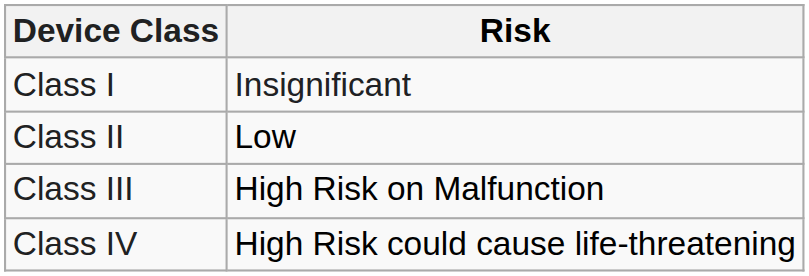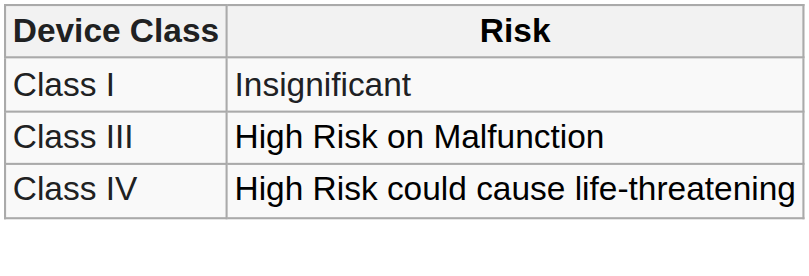 <table class="wikitable">
 <tr style="font-weight:bold; vertical-align:bottom;">
 <th style="color:#202122;">Device   Class</th>
 <th>Risk</th>
 </tr>
 <tr style="color:#202122;">
 <td style="vertical-align:middle;">Class I</td>
 <td style="color:#202124;">Insignificant</td>
 </tr>
 <tr style="vertical-align:middle;">
-<td style="color:#202122;">Class II</td>
-<td style="vertical-align:bottom;">Low</td>
-</tr>
-<tr style="vertical-align:middle;">
 <td style="color:#202122;">Class III</td>
 <td style="vertical-align:bottom;">High Risk on Malfunction</td>
 </tr>
 <tr style="vertical-align:middle;">
 <td style="color:#202122;">Class IV</td>
 <td style="vertical-align:bottom;">High Risk could cause life-threatening</td>
 </tr>
 </table>
